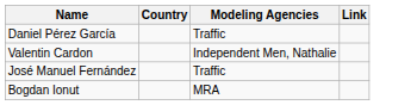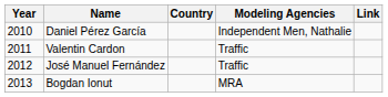 <table class="wikitable" style="font-size: 95%;">
 <tr>
+<th style="width:3em;">Year</th>
 <th>Name</th>
 <th>Country</th>
 <th>Modeling Agencies</th>
 <th>Link</th>
 </tr>
 <tr>
+<td>2010</td>
 <td>Daniel Pérez García</td>
+<td></td>
+<td>Independent Men, Nathalie</td>
+<td></td>
+</tr>
+<tr>
+<td>2011</td>
+<td>Valentin Cardon</td>
 <td></td>
 <td>Traffic</td>
 <td></td>
 </tr>
 <tr>
-<td>Valentin Cardon</td>
-<td></td>
-<td>Independent Men, Nathalie</td>
-<td></td>
-</tr>
-<tr>
+<td>2012</td>
 <td>José Manuel Fernández</td>
 <td></td>
 <td>Traffic</td>
 <td></td>
 </tr>
 <tr>
+<td>2013</td>
 <td>Bogdan Ionut</td>
 <td></td>
 <td>MRA</td>
 <td></td>
 </tr>
 </table>
